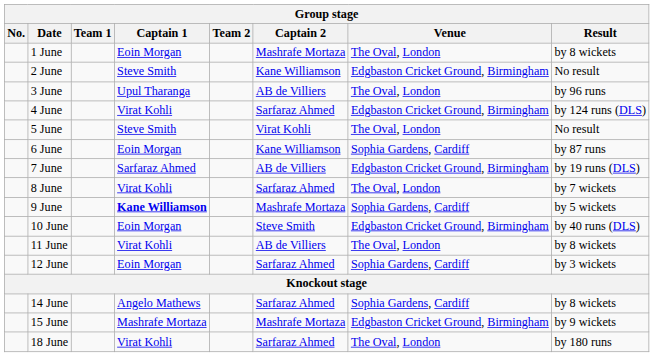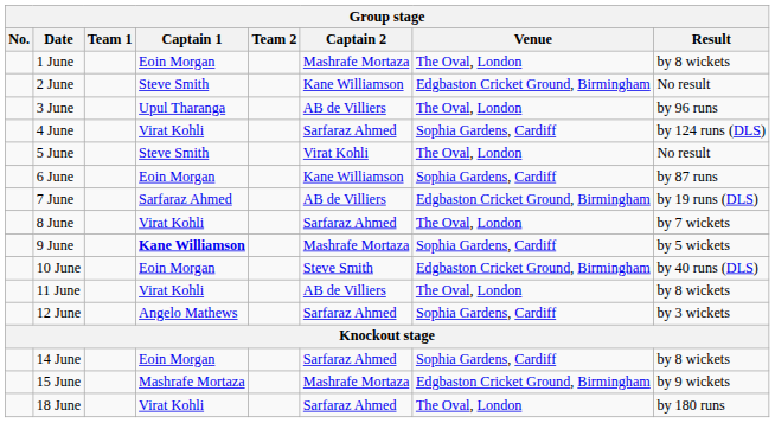 <table class="wikitable">
 <tr>
 <th colspan="8">Group stage</th>
 </tr>
 <tr>
 <th>No.</th>
 <th>Date</th>
 <th>Team 1</th>
 <th>Captain 1</th>
 <th>Team 2</th>
 <th>Captain 2</th>
 <th>Venue</th>
 <th>Result</th>
 </tr>
 <tr>
 <td></td>
 <td>1 June</td>
 <td></td>
 <td><a href='#'>Eoin Morgan</a></td>
 <td></td>
 <td><a href='#'>Mashrafe Mortaza</a></td>
 <td><a href='#'>The Oval</a>, <a href='#'>London</a></td>
 <td> by 8 wickets</td>
 </tr>
 <tr>
 <td></td>
 <td>2 June</td>
 <td></td>
 <td><a href='#'>Steve Smith</a></td>
 <td></td>
 <td><a href='#'>Kane Williamson</a></td>
 <td><a href='#'>Edgbaston Cricket Ground</a>, <a href='#'>Birmingham</a></td>
 <td>No result</td>
 </tr>
 <tr>
 <td></td>
 <td>3 June</td>
 <td></td>
 <td><a href='#'>Upul Tharanga</a></td>
 <td></td>
 <td><a href='#'>AB de Villiers</a></td>
 <td><a href='#'>The Oval</a>, <a href='#'>London</a></td>
 <td> by 96 runs</td>
 </tr>
 <tr>
 <td></td>
 <td>4 June</td>
 <td></td>
 <td><a href='#'>Virat Kohli</a></td>
 <td></td>
 <td><a href='#'>Sarfaraz Ahmed</a></td>
-<td><a href='#'>Edgbaston Cricket Ground</a>, <a href='#'>Birmingham</a></td>
+<td><a href='#'>Sophia Gardens</a>, <a href='#'>Cardiff</a></td>
 <td> by 124 runs (<a href='#'>DLS</a>)</td>
 </tr>
 <tr>
 <td></td>
 <td>5 June</td>
 <td></td>
 <td><a href='#'>Steve Smith</a></td>
 <td></td>
 <td><a href='#'>Virat Kohli</a></td>
 <td><a href='#'>The Oval</a>, <a href='#'>London</a></td>
 <td>No result</td>
 </tr>
 <tr>
 <td></td>
 <td>6 June</td>
 <td></td>
 <td><a href='#'>Eoin Morgan</a></td>
 <td></td>
 <td><a href='#'>Kane Williamson</a></td>
 <td><a href='#'>Sophia Gardens</a>, <a href='#'>Cardiff</a></td>
 <td> by 87 runs</td>
 </tr>
 <tr>
 <td></td>
 <td>7 June</td>
 <td></td>
 <td><a href='#'>Sarfaraz Ahmed</a></td>
 <td></td>
 <td><a href='#'>AB de Villiers</a></td>
 <td><a href='#'>Edgbaston Cricket Ground</a>, <a href='#'>Birmingham</a></td>
 <td> by 19 runs (<a href='#'>DLS</a>)</td>
 </tr>
 <tr>
 <td></td>
 <td>8 June</td>
 <td></td>
 <td><a href='#'>Virat Kohli</a></td>
 <td></td>
 <td><a href='#'>Sarfaraz Ahmed</a></td>
 <td><a href='#'>The Oval</a>, <a href='#'>London</a></td>
 <td> by 7 wickets</td>
 </tr>
 <tr>
 <td></td>
 <td>9 June</td>
 <td></td>
 <td><strong><a href='#'>Kane Williamson</a></strong></td>
 <td></td>
 <td><a href='#'>Mashrafe Mortaza</a></td>
 <td><a href='#'>Sophia Gardens</a>, <a href='#'>Cardiff</a></td>
 <td> by 5 wickets</td>
 </tr>
 <tr>
 <td></td>
 <td>10 June</td>
 <td></td>
 <td><a href='#'>Eoin Morgan</a></td>
 <td></td>
 <td><a href='#'>Steve Smith</a></td>
 <td><a href='#'>Edgbaston Cricket Ground</a>, <a href='#'>Birmingham</a></td>
 <td> by 40 runs (<a href='#'>DLS</a>)</td>
 </tr>
 <tr>
 <td></td>
 <td>11 June</td>
 <td></td>
 <td><a href='#'>Virat Kohli</a></td>
 <td></td>
 <td><a href='#'>AB de Villiers</a></td>
 <td><a href='#'>The Oval</a>, <a href='#'>London</a></td>
 <td> by 8 wickets</td>
 </tr>
 <tr>
 <td></td>
 <td>12 June</td>
 <td></td>
-<td><a href='#'>Eoin Morgan</a></td>
+<td><a href='#'>Angelo Mathews</a></td>
 <td></td>
 <td><a href='#'>Sarfaraz Ahmed</a></td>
 <td><a href='#'>Sophia Gardens</a>, <a href='#'>Cardiff</a></td>
 <td> by 3 wickets</td>
 </tr>
 <tr>
 <th colspan="8">Knockout stage</th>
 </tr>
 <tr>
 <td></td>
 <td>14 June</td>
 <td></td>
-<td><a href='#'>Angelo Mathews</a></td>
+<td><a href='#'>Eoin Morgan</a></td>
 <td></td>
 <td><a href='#'>Sarfaraz Ahmed</a></td>
 <td><a href='#'>Sophia Gardens</a>, <a href='#'>Cardiff</a></td>
 <td> by 8 wickets</td>
 </tr>
 <tr>
 <td></td>
 <td>15 June</td>
 <td></td>
 <td><a href='#'>Mashrafe Mortaza</a></td>
 <td></td>
 <td><a href='#'>Mashrafe Mortaza</a></td>
 <td><a href='#'>Edgbaston Cricket Ground</a>, <a href='#'>Birmingham</a></td>
 <td> by 9 wickets</td>
 </tr>
 <tr>
 <td></td>
 <td>18 June</td>
 <td></td>
 <td><a href='#'>Virat Kohli</a></td>
 <td></td>
 <td><a href='#'>Sarfaraz Ahmed</a></td>
 <td><a href='#'>The Oval</a>, <a href='#'>London</a></td>
 <td> by 180 runs</td>
 </tr>
 </table>
